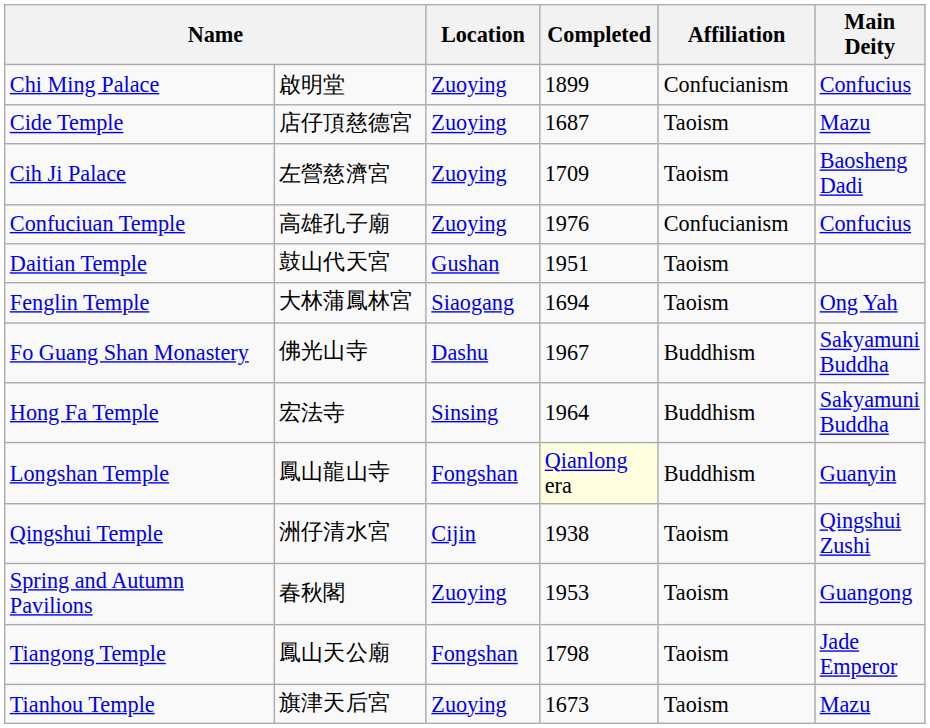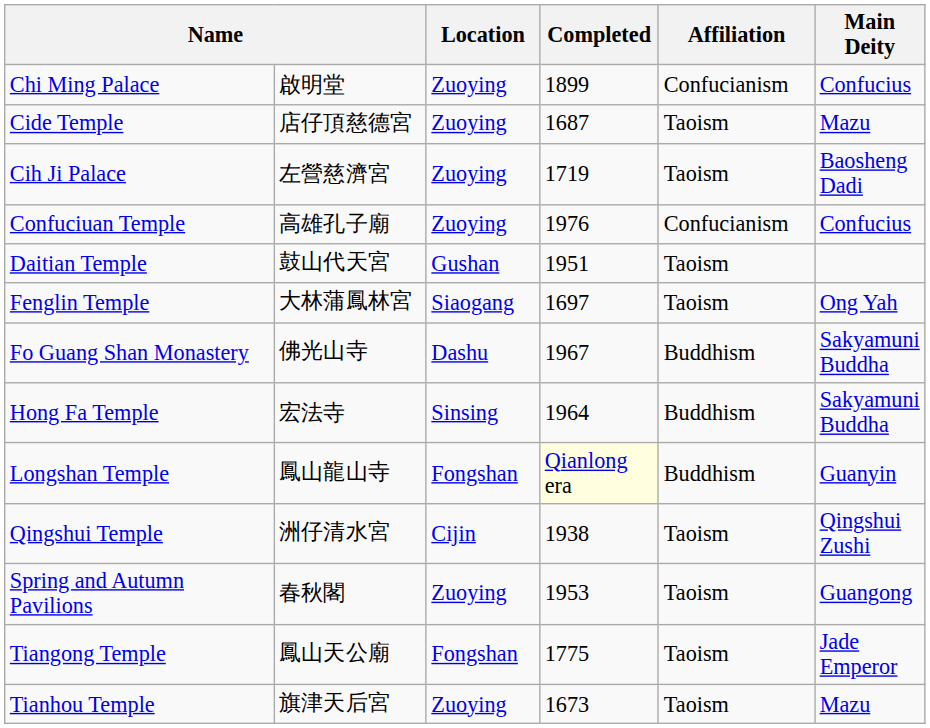 <table class="wikitable sortable" style="width:75%">
 <tr>
 <th colspan="2" scope="col">Name</th>
 <th scope="col" style="width:5em">Location</th>
 <th scope="col" style="width:5em">Completed</th>
 <th scope="col" style="width:7em">Affiliation</th>
 <th scope="col">Main Deity</th>
 </tr>
 <tr>
 <td style="width:15em"><a href='#'>Chi Ming Palace</a></td>
 <td style="width:9em">啟明堂</td>
 <td><a href='#'>Zuoying</a></td>
 <td>1899</td>
 <td>Confucianism</td>
 <td><a href='#'>Confucius</a></td>
 </tr>
 <tr>
 <td><a href='#'>Cide Temple</a></td>
 <td>店仔頂慈德宮</td>
 <td><a href='#'>Zuoying</a></td>
 <td>1687</td>
 <td>Taoism</td>
 <td><a href='#'>Mazu</a></td>
 </tr>
 <tr>
 <td><a href='#'>Cih Ji Palace</a></td>
 <td>左營慈濟宮</td>
 <td><a href='#'>Zuoying</a></td>
-<td>1709</td>
+<td>1719</td>
 <td>Taoism</td>
 <td><a href='#'>Baosheng Dadi</a></td>
 </tr>
 <tr>
 <td><a href='#'>Confuciuan Temple</a></td>
 <td>高雄孔子廟</td>
 <td><a href='#'>Zuoying</a></td>
 <td>1976</td>
 <td>Confucianism</td>
 <td><a href='#'>Confucius</a></td>
 </tr>
 <tr>
 <td><a href='#'>Daitian Temple</a></td>
 <td>鼓山代天宮</td>
 <td><a href='#'>Gushan</a></td>
 <td>1951</td>
 <td>Taoism</td>
 <td></td>
 </tr>
 <tr>
 <td><a href='#'>Fenglin Temple</a></td>
 <td>大林蒲鳳林宮</td>
 <td><a href='#'>Siaogang</a></td>
-<td>1694</td>
+<td>1697</td>
 <td>Taoism</td>
 <td><a href='#'>Ong Yah</a></td>
 </tr>
 <tr>
 <td><a href='#'>Fo Guang Shan Monastery</a></td>
 <td>佛光山寺</td>
 <td><a href='#'>Dashu</a></td>
 <td>1967</td>
 <td>Buddhism</td>
 <td><a href='#'>Sakyamuni Buddha</a></td>
 </tr>
 <tr>
 <td><a href='#'>Hong Fa Temple</a></td>
 <td>宏法寺</td>
 <td><a href='#'>Sinsing</a></td>
 <td>1964</td>
 <td>Buddhism</td>
 <td><a href='#'>Sakyamuni Buddha</a></td>
 </tr>
 <tr>
 <td><a href='#'>Longshan Temple</a></td>
 <td>鳳山龍山寺</td>
 <td><a href='#'>Fongshan</a></td>
 <td data-sort-value="1735.5" style="background: lightyellow;"><a href='#'>Qianlong</a> era</td>
 <td>Buddhism</td>
 <td><a href='#'>Guanyin</a></td>
 </tr>
 <tr>
 <td><a href='#'>Qingshui Temple</a></td>
 <td>洲仔清水宮</td>
 <td><a href='#'>Cijin</a></td>
 <td>1938</td>
 <td>Taoism</td>
 <td><a href='#'>Qingshui Zushi</a></td>
 </tr>
 <tr>
 <td><a href='#'>Spring and Autumn Pavilions</a></td>
 <td>春秋閣</td>
 <td><a href='#'>Zuoying</a></td>
 <td>1953</td>
 <td>Taoism</td>
 <td><a href='#'>Guangong</a></td>
 </tr>
 <tr>
 <td><a href='#'>Tiangong Temple</a></td>
 <td>鳳山天公廟</td>
 <td><a href='#'>Fongshan</a></td>
-<td>1798</td>
+<td>1775</td>
 <td>Taoism</td>
 <td><a href='#'>Jade Emperor</a></td>
 </tr>
 <tr>
 <td><a href='#'>Tianhou Temple</a></td>
 <td>旗津天后宮</td>
 <td><a href='#'>Zuoying</a></td>
 <td>1673</td>
 <td>Taoism</td>
 <td><a href='#'>Mazu</a></td>
 </tr>
 </table>
